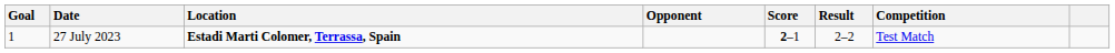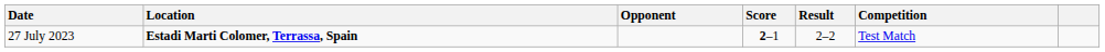 <table class="wikitable sortable" style="font-size:90%" width=97%>
 <tr>
-<th style="width: 25px; text-align: left">Goal</th>
 <th style="width: 100px; text-align: left">Date</th>
 <th style="width: 360px; text-align: left">Location</th>
 <th style="width: 90px; text-align: left">Opponent</th>
 <th style="width: 30px; text-align: left">Score</th>
 <th style="width: 30px; text-align: left">Result</th>
 <th style="width: 150px; text-align: left">Competition</th>
 <th style="width: 25px; text-align: left"></th>
 </tr>
 <tr>
-<td>1</td>
 <td>27 July 2023</td>
 <td><strong>Estadi Marti Colomer, <a href='#'>Terrassa</a>, Spain</strong></td>
 <td></td>
 <td align="center"><strong>2</strong>–1</td>
 <td align="center">2–2</td>
 <td><a href='#'>Test Match</a></td>
 <td></td>
 </tr>
 </table>
